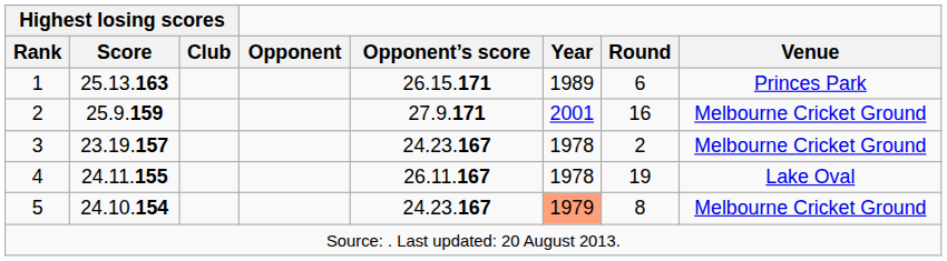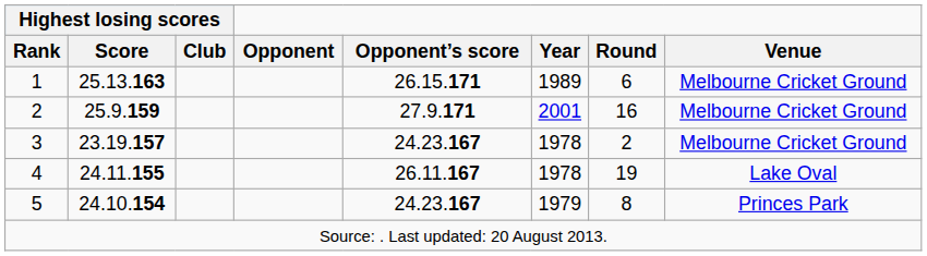 <table class="wikitable"  style="text-align:center; width:60%;">
 <tr style="background:#87cefa;">
 <th colspan=3>Highest losing scores</th>
 </tr>
 <tr>
 <th>Rank</th>
 <th>Score</th>
 <th>Club</th>
 <th>Opponent</th>
 <th>Opponent’s score</th>
 <th>Year</th>
 <th>Round</th>
 <th>Venue</th>
 </tr>
 <tr>
 <td>1</td>
 <td>25.13.<strong>163</strong></td>
 <td></td>
 <td></td>
 <td>26.15.<strong>171</strong></td>
 <td>1989</td>
 <td>6</td>
-<td><a href='#'>Princes Park</a></td>
+<td><a href='#'>Melbourne Cricket Ground</a></td>
 </tr>
 <tr>
 <td>2</td>
 <td>25.9.<strong>159</strong></td>
 <td></td>
 <td></td>
 <td>27.9.<strong>171</strong></td>
 <td><a href='#'>2001</a></td>
 <td>16</td>
 <td><a href='#'>Melbourne Cricket Ground</a></td>
 </tr>
 <tr>
 <td>3</td>
 <td>23.19.<strong>157</strong></td>
 <td></td>
 <td></td>
 <td>24.23.<strong>167</strong></td>
 <td>1978</td>
 <td>2</td>
 <td><a href='#'>Melbourne Cricket Ground</a></td>
 </tr>
 <tr>
 <td>4</td>
 <td>24.11.<strong>155</strong></td>
 <td></td>
 <td></td>
 <td>26.11.<strong>167</strong></td>
 <td>1978</td>
 <td>19</td>
 <td><a href='#'>Lake Oval</a></td>
 </tr>
 <tr>
 <td>5</td>
 <td>24.10.<strong>154</strong></td>
 <td></td>
 <td></td>
 <td>24.23.<strong>167</strong></td>
-<td style="background: lightsalmon;">1979</td>
+<td>1979</td>
 <td>8</td>
-<td><a href='#'>Melbourne Cricket Ground</a></td>
+<td><a href='#'>Princes Park</a></td>
 </tr>
 <tr>
 <td colspan=8><small>Source:  . Last updated: 20 August 2013.</small></td>
 </tr>
 </table>
